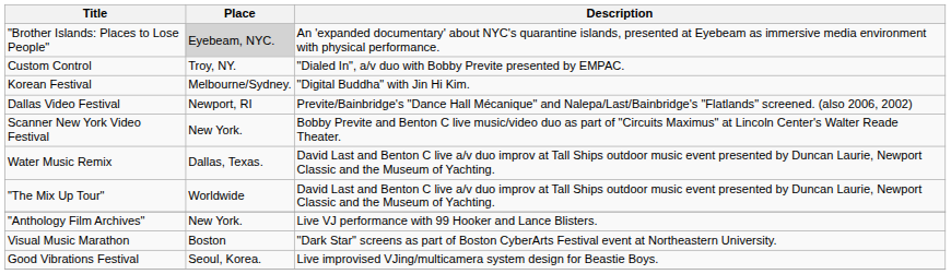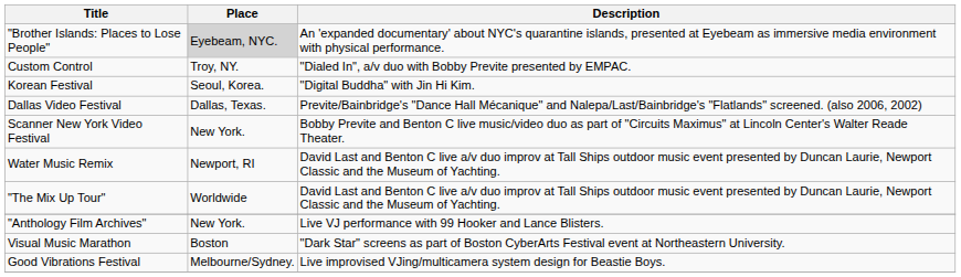 <table class="wikitable">
 <tr>
 <th>Title</th>
 <th>Place</th>
 <th>Description</th>
 </tr>
 <tr>
 <td>"Brother Islands: Places to Lose People"</td>
 <td style="background: lightgrey;">Eyebeam, NYC.</td>
 <td>An 'expanded documentary' about NYC's quarantine islands, presented at Eyebeam as immersive media environment with physical performance.</td>
 </tr>
 <tr>
 <td>Custom Control</td>
 <td>Troy, NY.</td>
 <td>"Dialed In", a/v duo with Bobby Previte presented by EMPAC.</td>
 </tr>
 <tr>
 <td>Korean Festival</td>
-<td>Melbourne/Sydney.</td>
+<td>Seoul, Korea.</td>
 <td>"Digital Buddha" with Jin Hi Kim.</td>
 </tr>
 <tr>
 <td>Dallas Video Festival</td>
-<td>Newport, RI</td>
+<td>Dallas, Texas.</td>
 <td>Previte/Bainbridge's "Dance Hall Mécanique" and Nalepa/Last/Bainbridge's "Flatlands" screened. (also 2006, 2002)</td>
 </tr>
 <tr>
 <td>Scanner New York Video Festival</td>
 <td>New York.</td>
 <td>Bobby Previte and Benton C live music/video duo as part of "Circuits Maximus" at Lincoln Center's Walter Reade Theater.</td>
 </tr>
 <tr>
 <td>Water Music Remix</td>
-<td>Dallas, Texas.</td>
+<td>Newport, RI</td>
 <td>David Last and Benton C live a/v duo improv at Tall Ships outdoor music event presented by Duncan Laurie, Newport Classic and the Museum of Yachting.</td>
 </tr>
 <tr>
 <td>"The Mix Up Tour"</td>
 <td>Worldwide</td>
 <td>David Last and Benton C live a/v duo improv at Tall Ships outdoor music event presented by Duncan Laurie, Newport Classic and the Museum of Yachting.</td>
 </tr>
 <tr Video creation and art direction for Beastie Boys tour, displayed on multiple RGB LED screens designed by artfag, LLC, including a Calderesque video mobile.>
 </tr>
 <tr>
 <td>"Anthology Film Archives"</td>
 <td>New York.</td>
 <td>Live VJ performance with 99 Hooker and Lance Blisters.</td>
 </tr>
 <tr>
 <td>Visual Music Marathon</td>
 <td>Boston</td>
 <td>"Dark Star" screens as part of Boston CyberArts Festival event at Northeastern University.</td>
 </tr>
 <tr>
 <td>Good Vibrations Festival</td>
-<td>Seoul, Korea.</td>
+<td>Melbourne/Sydney.</td>
 <td>Live improvised VJing/multicamera system design for Beastie Boys.</td>
 </tr>
 <tr>
 </tr>
 </table>
